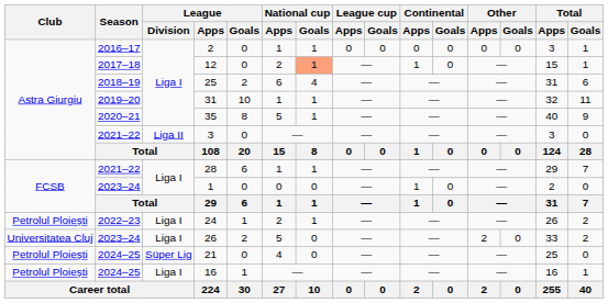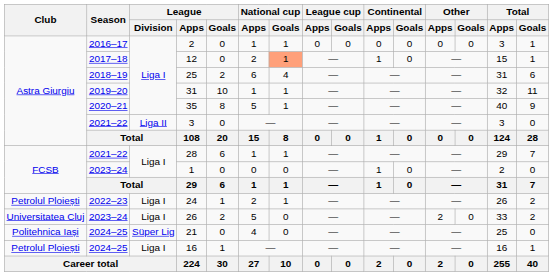 <table class="wikitable" style="text-align:center">
 <tr>
 <th rowspan="2">Club</th>
 <th rowspan="2">Season</th>
 <th colspan="3">League</th>
 <th colspan="2">National cup</th>
 <th colspan="2">League cup</th>
 <th colspan="2">Continental</th>
 <th colspan="2">Other</th>
 <th colspan="3">Total</th>
 </tr>
 <tr>
 <th>Division</th>
 <th>Apps</th>
 <th>Goals</th>
 <th>Apps</th>
 <th>Goals</th>
 <th>Apps</th>
 <th>Goals</th>
 <th>Apps</th>
 <th>Goals</th>
 <th>Apps</th>
 <th>Goals</th>
 <th>Apps</th>
 <th>Goals</th>
 </tr>
 <tr>
 <td rowspan="7"><a href='#'>Astra Giurgiu</a></td>
 <td><a href='#'>2016–17</a></td>
 <td rowspan="5"><a href='#'>Liga I</a></td>
 <td>2</td>
 <td>0</td>
 <td>1</td>
 <td>1</td>
 <td>0</td>
 <td>0</td>
 <td>0</td>
 <td>0</td>
 <td>0</td>
 <td>0</td>
 <td>3</td>
 <td>1</td>
 </tr>
 <tr>
 <td><a href='#'>2017–18</a></td>
 <td>12</td>
 <td>0</td>
 <td>2</td>
 <td style="background: lightsalmon;">1</td>
 <td colspan="2">—</td>
 <td>1</td>
 <td>0</td>
 <td colspan="2">—</td>
 <td>15</td>
 <td>1</td>
 </tr>
 <tr>
 <td><a href='#'>2018–19</a></td>
 <td>25</td>
 <td>2</td>
 <td>6</td>
 <td>4</td>
 <td colspan="2">—</td>
 <td colspan="2">—</td>
 <td colspan="2">—</td>
 <td>31</td>
 <td>6</td>
 </tr>
 <tr>
 <td><a href='#'>2019–20</a></td>
 <td>31</td>
 <td>10</td>
 <td>1</td>
 <td>1</td>
 <td colspan="2">—</td>
 <td colspan="2">—</td>
 <td colspan="2">—</td>
 <td>32</td>
 <td>11</td>
 </tr>
 <tr>
 <td><a href='#'>2020–21</a></td>
 <td>35</td>
 <td>8</td>
 <td>5</td>
 <td>1</td>
 <td colspan="2">—</td>
 <td colspan="2">—</td>
 <td colspan="2">—</td>
 <td>40</td>
 <td>9</td>
 </tr>
 <tr>
 <td><a href='#'>2021–22</a></td>
 <td><a href='#'>Liga II</a></td>
 <td>3</td>
 <td>0</td>
 <td colspan="2">—</td>
 <td colspan="2">—</td>
 <td colspan="2">—</td>
 <td colspan="2">—</td>
 <td>3</td>
 <td>0</td>
 </tr>
 <tr>
 <th colspan="2">Total</th>
 <th>108</th>
 <th>20</th>
 <th>15</th>
 <th>8</th>
 <th>0</th>
 <th>0</th>
 <th>1</th>
 <th>0</th>
 <th>0</th>
 <th>0</th>
 <th>124</th>
 <th>28</th>
 </tr>
 <tr>
 <td rowspan="3"><a href='#'>FCSB</a></td>
 <td><a href='#'>2021–22</a></td>
 <td rowspan="2">Liga I</td>
 <td>28</td>
 <td>6</td>
 <td>1</td>
 <td>1</td>
 <td colspan="2">—</td>
 <td colspan="2">—</td>
 <td colspan="2">—</td>
 <td>29</td>
 <td>7</td>
 </tr>
 <tr>
 <td><a href='#'>2023–24</a></td>
 <td>1</td>
 <td>0</td>
 <td>0</td>
 <td>0</td>
 <td colspan="2">—</td>
 <td>1</td>
 <td>0</td>
 <td colspan="2">—</td>
 <td>2</td>
 <td>0</td>
 </tr>
 <tr>
 <th colspan="2">Total</th>
 <th>29</th>
 <th>6</th>
 <th>1</th>
 <th>1</th>
 <th colspan="2">—</th>
 <th>1</th>
 <th>0</th>
 <th colspan="2">—</th>
 <th>31</th>
 <th>7</th>
 </tr>
 <tr>
 <td><a href='#'>Petrolul Ploiești</a></td>
 <td><a href='#'>2022–23</a></td>
 <td>Liga I</td>
 <td>24</td>
 <td>1</td>
 <td>2</td>
 <td>1</td>
 <td colspan="2">—</td>
 <td colspan="2">—</td>
 <td colspan="2">—</td>
 <td>26</td>
 <td>2</td>
 </tr>
 <tr>
 <td><a href='#'>Universitatea Cluj</a></td>
 <td><a href='#'>2023–24</a></td>
 <td>Liga I</td>
 <td>26</td>
 <td>2</td>
 <td>5</td>
 <td>0</td>
 <td colspan="2">—</td>
 <td colspan="2">—</td>
 <td>2</td>
 <td>0</td>
 <td>33</td>
 <td>2</td>
 </tr>
 <tr>
-<td><a href='#'>Petrolul Ploiești</a></td>
+<td><a href='#'>Politehnica Iași</a></td>
 <td><a href='#'>2024–25</a></td>
 <td><a href='#'>Süper Lig</a></td>
 <td>21</td>
 <td>0</td>
 <td>4</td>
 <td>0</td>
 <td colspan="2">—</td>
 <td colspan="2">—</td>
 <td colspan="2">—</td>
 <td>25</td>
 <td>0</td>
 </tr>
 <tr>
 <td><a href='#'>Petrolul Ploiești</a></td>
 <td><a href='#'>2024–25</a></td>
 <td>Liga I</td>
 <td>16</td>
 <td>1</td>
 <td colspan="2">—</td>
 <td colspan="2">—</td>
 <td colspan="2">—</td>
 <td colspan="2">—</td>
 <td>16</td>
 <td>1</td>
 </tr>
 <tr>
 <th colspan="3">Career total</th>
 <th>224</th>
 <th>30</th>
 <th>27</th>
 <th>10</th>
 <th>0</th>
 <th>0</th>
 <th>2</th>
 <th>0</th>
 <th>2</th>
 <th>0</th>
 <th>255</th>
 <th>40</th>
 </tr>
 </table>
